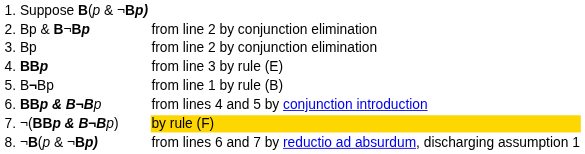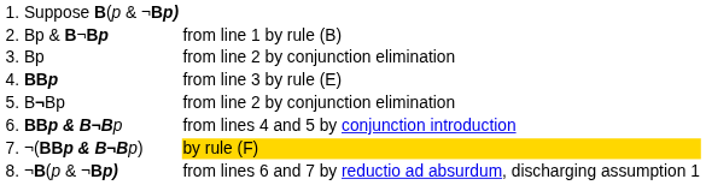 <table>
 <tr>
 <td>1. Suppose <strong>B</strong>(<em>p</em> & ¬<strong>B<strong><em>p<em>)</td>
 </tr>
 <tr>
 <td>2. </strong>B</em></strong>p</em> & <strong>B</strong>¬<strong>B<strong><em>p<em></td>
-<td>from line 2 by conjunction elimination</td>
+<td>from line 1 by rule (B)</td>
 </tr>
 <tr>
 <td>3. </strong>B</em></strong>p</em></td>
 <td>from line 2 by conjunction elimination</td>
 </tr>
 <tr>
 <td>4. <strong>BB<strong><em>p<em></td>
 <td>from line 3 by rule (E)</td>
 </tr>
 <tr>
 <td>5. </strong>B<strong>¬</strong>B</em></strong>p</em></td>
-<td>from line 1 by rule (B)</td>
+<td>from line 2 by conjunction elimination</td>
 </tr>
 <tr>
 <td>6. <strong>BB<strong><em>p<em> & </strong>B<strong>¬</strong>B</em></strong>p</em></td>
 <td>from lines 4 and 5 by <a href='#'>conjunction introduction</a></td>
 </tr>
 <tr>
 <td>7. ¬(<strong>BB<strong><em>p<em> & </strong>B<strong>¬</strong>B</em></strong>p</em>)</td>
 <td style="background: gold;">by rule (F)</td>
 </tr>
 <tr>
 <td>8. ¬<strong>B</strong>(<em>p</em> & ¬<strong>B<strong><em>p<em>)</td>
 <td>from lines 6 and 7 by <a href='#'>reductio ad absurdum</a>, discharging assumption 1</td>
 </tr>
 </table>
